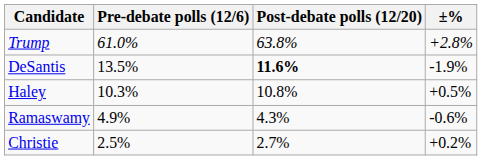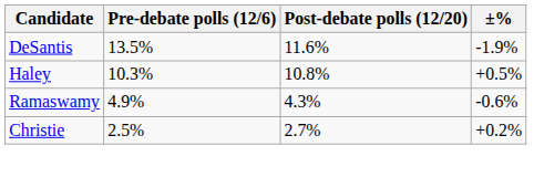 <table class="wikitable sortable floatright">
 <tr>
 <th>Candidate</th>
 <th>Pre-debate polls (12/6)</th>
 <th>Post-debate polls (12/20)</th>
 <th>±%</th>
 </tr>
 <tr>
-<td><a href='#'><em>Trump</em></a></td>
-<td><em>61.0%</em></td>
-<td><em>63.8%</em></td>
-<td><em>+2.8%</em></td>
-</tr>
-<tr>
 <td><a href='#'>DeSantis</a></td>
 <td>13.5%</td>
-<td><strong>11.6%</strong></td>
+<td>11.6%</td>
 <td>-1.9%</td>
 </tr>
 <tr>
 <td><a href='#'>Haley</a></td>
 <td>10.3%</td>
 <td>10.8%</td>
 <td>+0.5%</td>
 </tr>
 <tr>
 <td><a href='#'>Ramaswamy</a></td>
 <td>4.9%</td>
 <td>4.3%</td>
 <td>-0.6%</td>
 </tr>
 <tr>
 <td><a href='#'>Christie</a></td>
 <td>2.5%</td>
 <td>2.7%</td>
 <td>+0.2%</td>
 </tr>
 </table>
